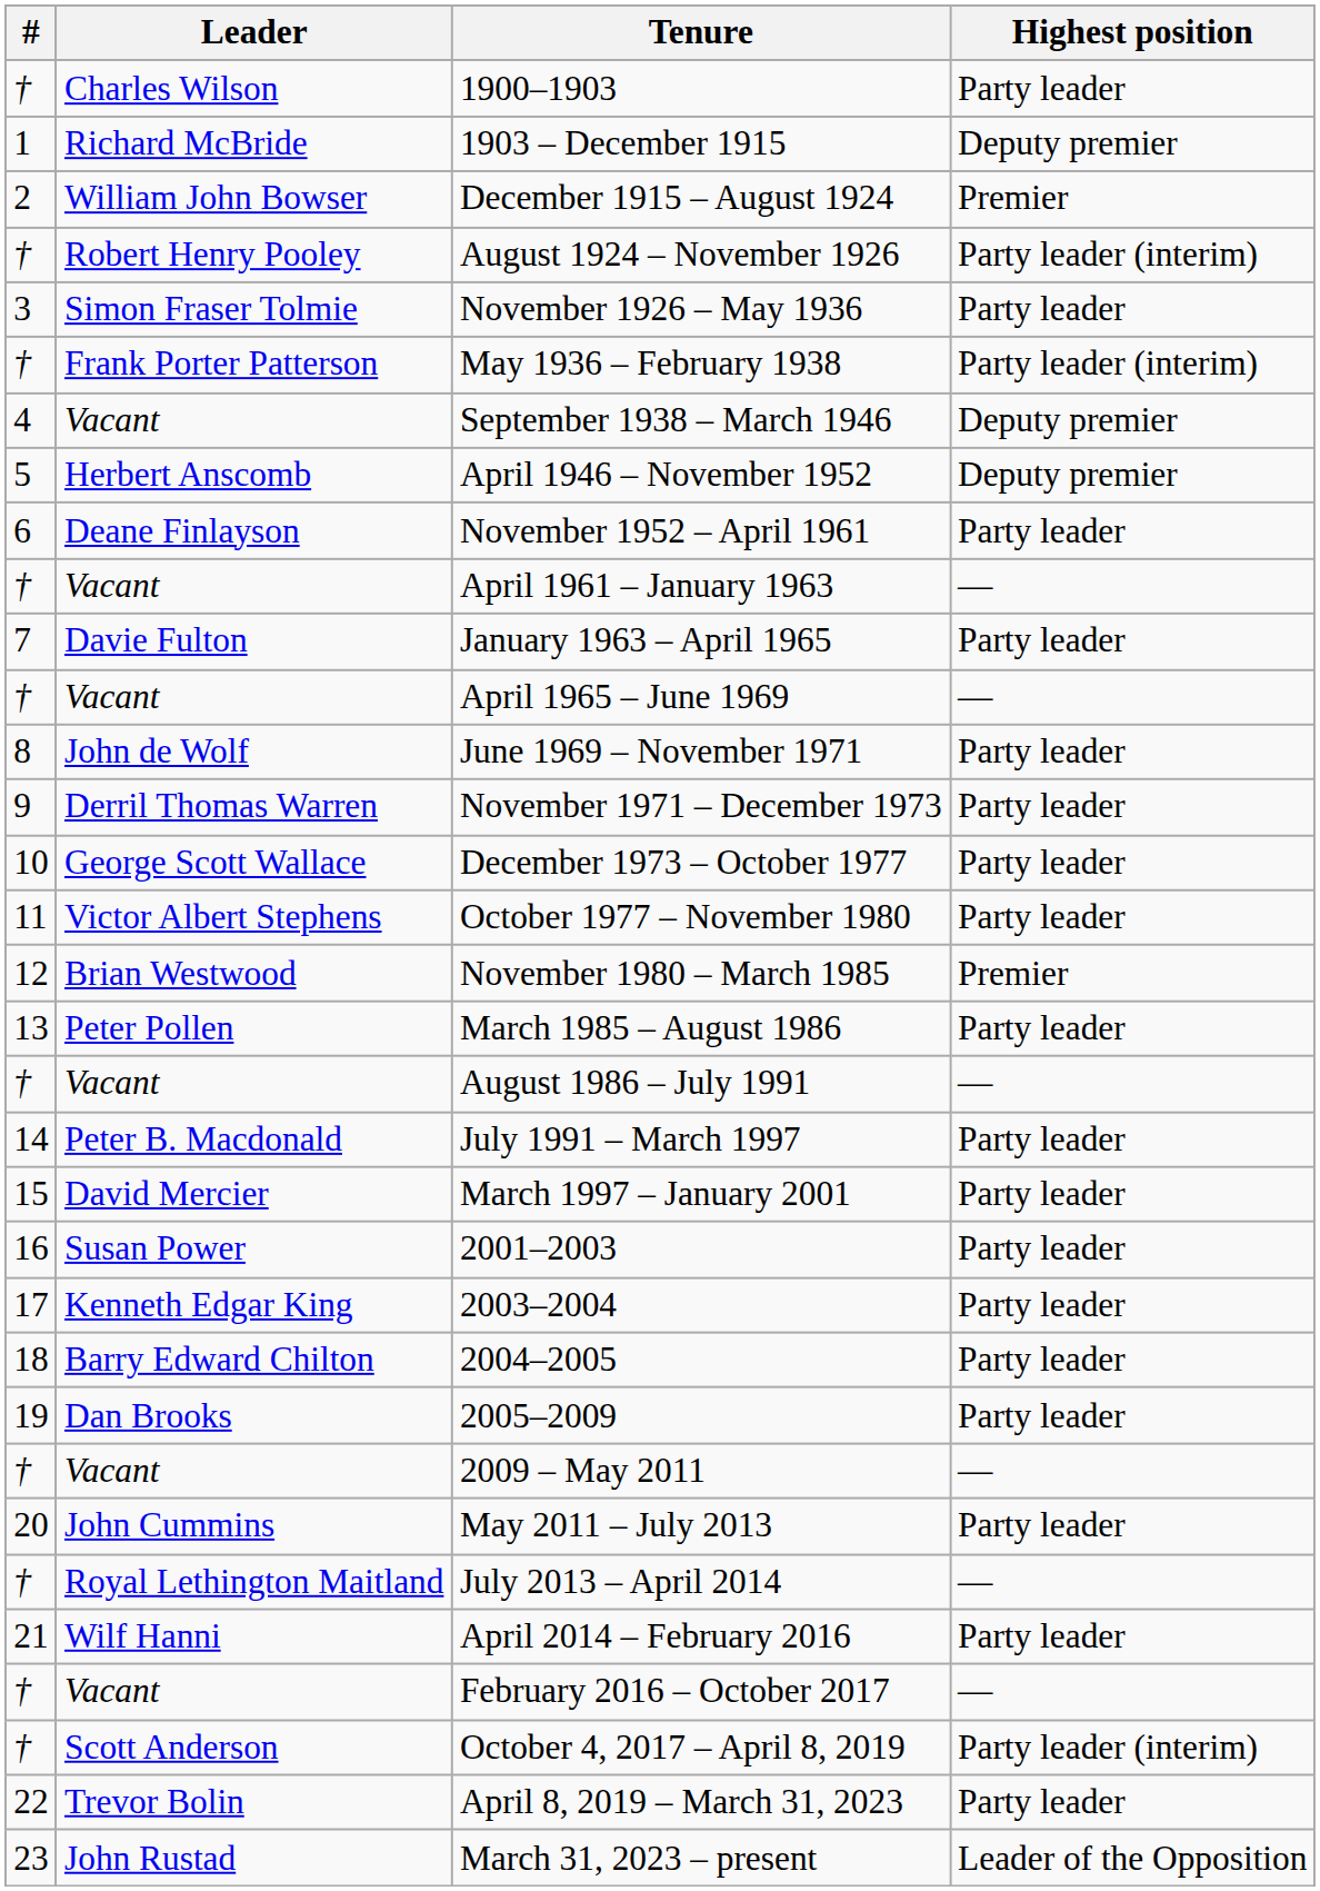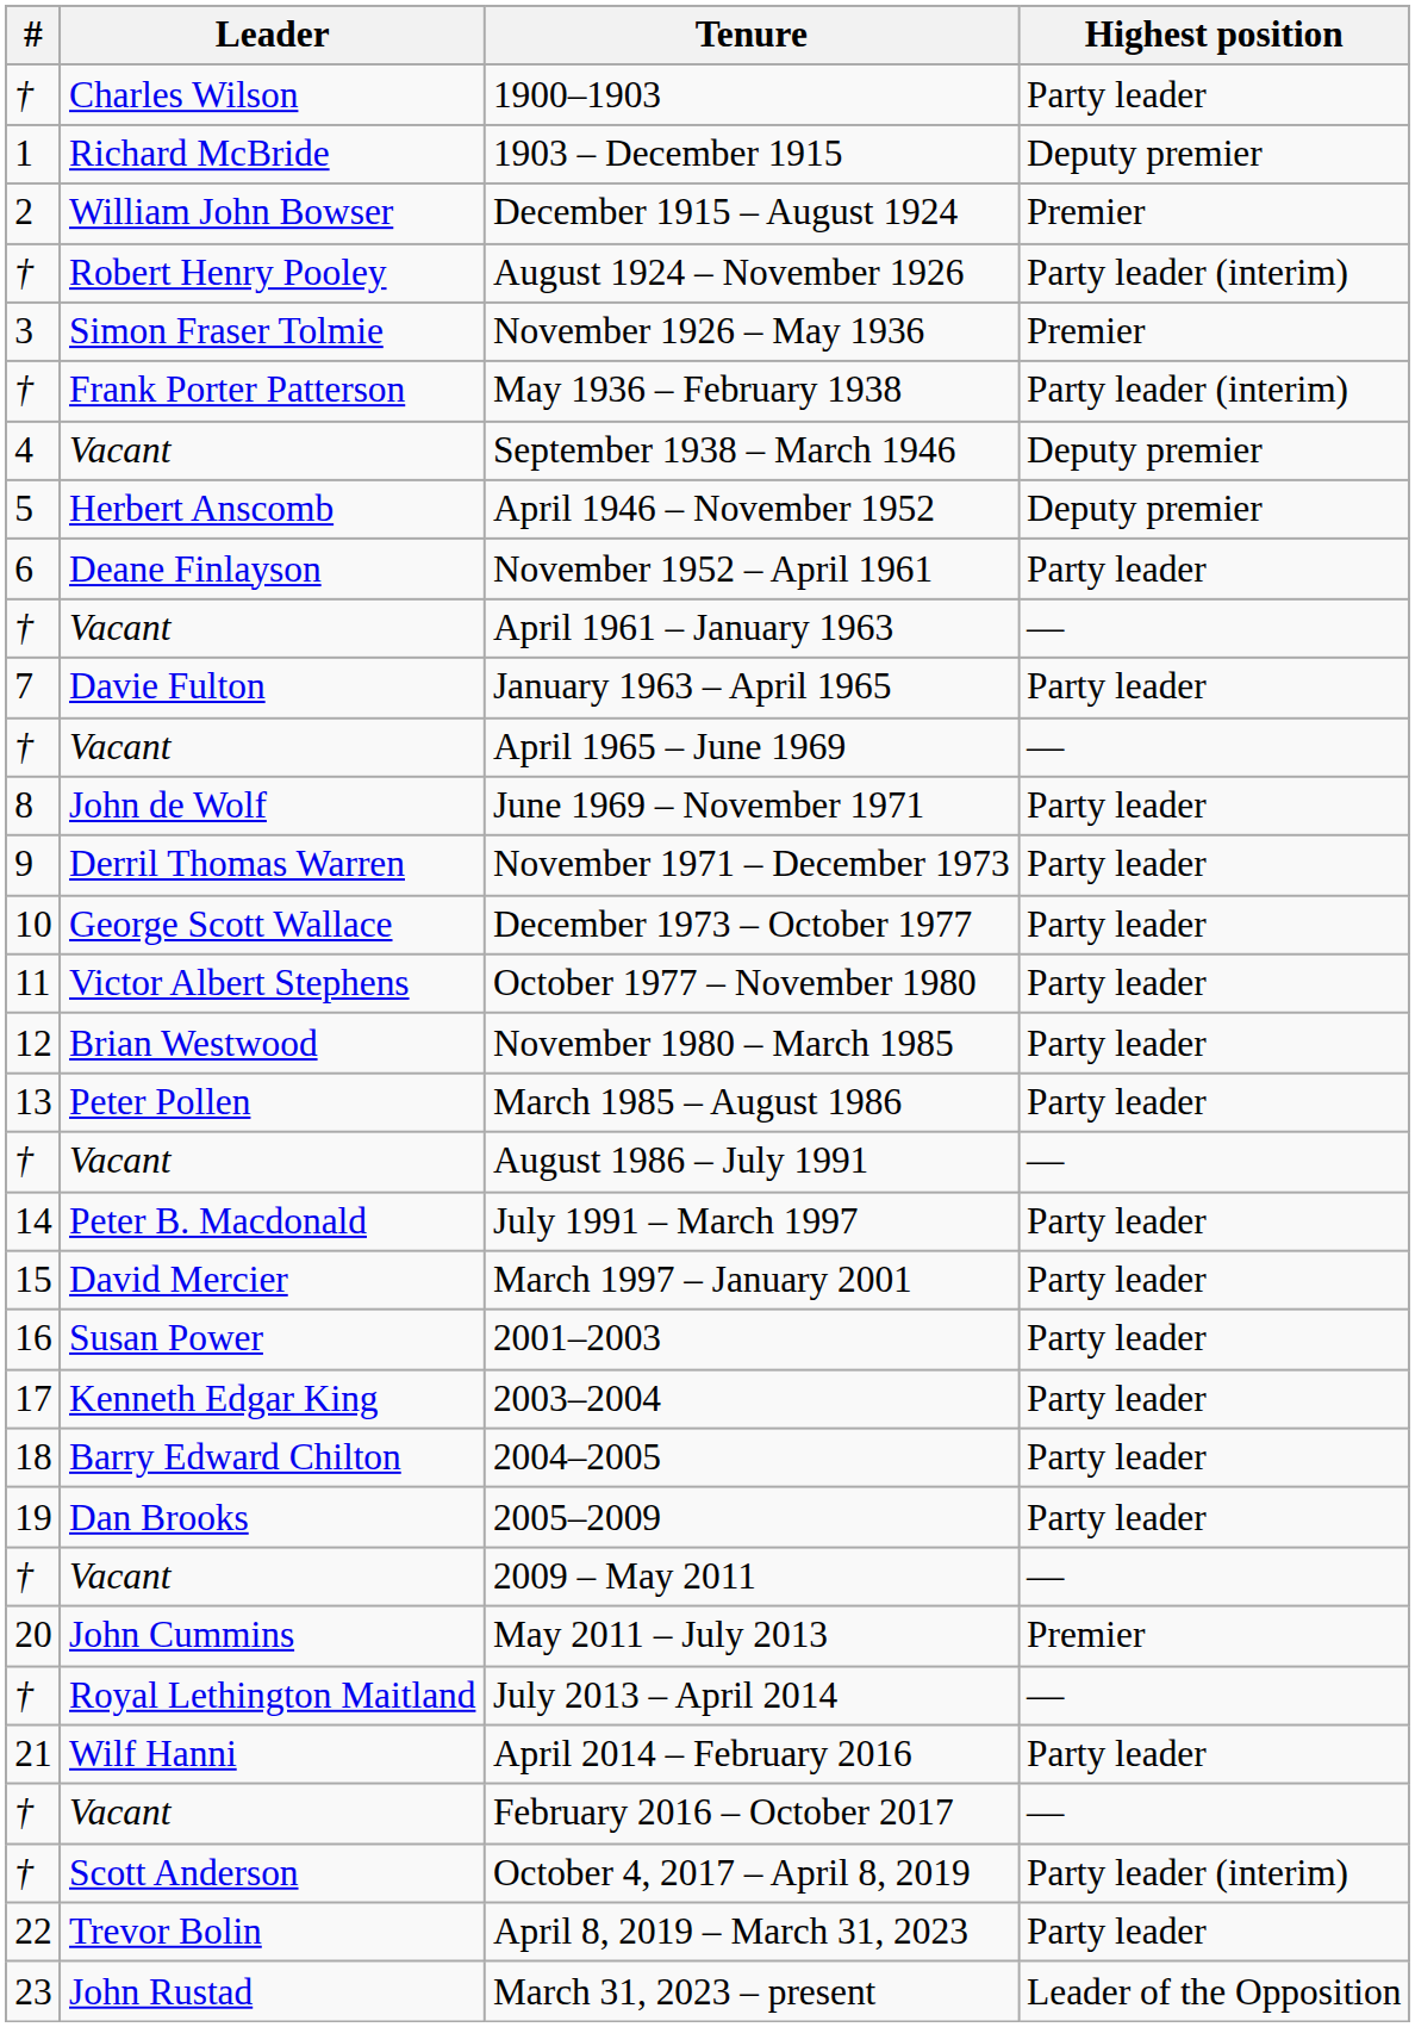 <table class="wikitable">
 <tr>
 <th>#</th>
 <th>Leader</th>
 <th>Tenure</th>
 <th>Highest position</th>
 </tr>
 <tr>
 <td><em>†</em></td>
 <td><a href='#'>Charles Wilson</a></td>
 <td>1900–1903</td>
 <td>Party leader</td>
 </tr>
 <tr>
 <td>1</td>
 <td><a href='#'>Richard McBride</a></td>
 <td>1903 – December 1915</td>
 <td>Deputy premier</td>
 </tr>
 <tr>
 <td>2</td>
 <td><a href='#'>William John Bowser</a></td>
 <td>December 1915 – August 1924</td>
 <td>Premier</td>
 </tr>
 <tr>
 <td><em>†</em></td>
 <td><a href='#'>Robert Henry Pooley</a></td>
 <td>August 1924 – November 1926</td>
 <td>Party leader (interim)</td>
 </tr>
 <tr>
 <td>3</td>
 <td><a href='#'>Simon Fraser Tolmie</a></td>
 <td>November 1926 – May 1936</td>
-<td>Party leader</td>
+<td>Premier</td>
 </tr>
 <tr>
 <td><em>†</em></td>
 <td><a href='#'>Frank Porter Patterson</a></td>
 <td>May 1936 – February 1938</td>
 <td>Party leader (interim)</td>
 </tr>
 <tr>
 <td>4</td>
 <td><em>Vacant</em></td>
 <td>September 1938 – March 1946</td>
 <td>Deputy premier</td>
 </tr>
 <tr>
 <td>5</td>
 <td><a href='#'>Herbert Anscomb</a></td>
 <td>April 1946 – November 1952</td>
 <td>Deputy premier</td>
 </tr>
 <tr>
 <td>6</td>
 <td><a href='#'>Deane Finlayson</a></td>
 <td>November 1952 – April 1961</td>
 <td>Party leader</td>
 </tr>
 <tr>
 <td><em>†</em></td>
 <td><em>Vacant</em></td>
 <td>April 1961 – January 1963</td>
 <td>—</td>
 </tr>
 <tr>
 <td>7</td>
 <td><a href='#'>Davie Fulton</a></td>
 <td>January 1963 – April 1965</td>
 <td>Party leader</td>
 </tr>
 <tr>
 <td><em>†</em></td>
 <td><em>Vacant</em></td>
 <td>April 1965 – June 1969</td>
 <td>—</td>
 </tr>
 <tr>
 <td>8</td>
 <td><a href='#'>John de Wolf</a></td>
 <td>June 1969 – November 1971</td>
 <td>Party leader</td>
 </tr>
 <tr>
 <td>9</td>
 <td><a href='#'>Derril Thomas Warren</a></td>
 <td>November 1971 – December 1973</td>
 <td>Party leader</td>
 </tr>
 <tr>
 <td>10</td>
 <td><a href='#'>George Scott Wallace</a></td>
 <td>December 1973 – October 1977</td>
 <td>Party leader</td>
 </tr>
 <tr>
 <td>11</td>
 <td><a href='#'>Victor Albert Stephens</a></td>
 <td>October 1977 – November 1980</td>
 <td>Party leader</td>
 </tr>
 <tr>
 <td>12</td>
 <td><a href='#'>Brian Westwood</a></td>
 <td>November 1980 – March 1985</td>
-<td>Premier</td>
+<td>Party leader</td>
 </tr>
 <tr>
 <td>13</td>
 <td><a href='#'>Peter Pollen</a></td>
 <td>March 1985 – August 1986</td>
 <td>Party leader</td>
 </tr>
 <tr>
 <td><em>†</em></td>
 <td><em>Vacant</em></td>
 <td>August 1986 – July 1991</td>
 <td>—</td>
 </tr>
 <tr>
 <td>14</td>
 <td><a href='#'>Peter B. Macdonald</a></td>
 <td>July 1991 – March 1997</td>
 <td>Party leader</td>
 </tr>
 <tr>
 <td>15</td>
 <td><a href='#'>David Mercier</a></td>
 <td>March 1997 – January 2001</td>
 <td>Party leader</td>
 </tr>
 <tr>
 <td>16</td>
 <td><a href='#'>Susan Power</a></td>
 <td>2001–2003</td>
 <td>Party leader</td>
 </tr>
 <tr>
 <td>17</td>
 <td><a href='#'>Kenneth Edgar King</a></td>
 <td>2003–2004</td>
 <td>Party leader</td>
 </tr>
 <tr>
 <td>18</td>
 <td><a href='#'>Barry Edward Chilton</a></td>
 <td>2004–2005</td>
 <td>Party leader</td>
 </tr>
 <tr>
 <td>19</td>
 <td><a href='#'>Dan Brooks</a></td>
 <td>2005–2009</td>
 <td>Party leader</td>
 </tr>
 <tr>
 <td><em>†</em></td>
 <td><em>Vacant</em></td>
 <td>2009 – May 2011</td>
 <td>—</td>
 </tr>
 <tr>
 <td>20</td>
 <td><a href='#'>John Cummins</a></td>
 <td>May 2011 – July 2013</td>
-<td>Party leader</td>
+<td>Premier</td>
 </tr>
 <tr>
 <td><em>†</em></td>
 <td><a href='#'>Royal Lethington Maitland</a></td>
 <td>July 2013 – April 2014</td>
 <td>—</td>
 </tr>
 <tr>
 <td>21</td>
 <td><a href='#'>Wilf Hanni</a></td>
 <td>April 2014 – February 2016</td>
 <td>Party leader</td>
 </tr>
 <tr>
 <td><em>†</em></td>
 <td><em>Vacant</em></td>
 <td>February 2016 – October 2017</td>
 <td>—</td>
 </tr>
 <tr>
 <td><em>†</em></td>
 <td><a href='#'>Scott Anderson</a></td>
 <td>October 4, 2017 – April 8, 2019</td>
 <td>Party leader (interim)</td>
 </tr>
 <tr>
 <td>22</td>
 <td><a href='#'>Trevor Bolin</a></td>
 <td>April 8, 2019 – March 31, 2023</td>
 <td>Party leader</td>
 </tr>
 <tr>
 <td>23</td>
 <td><a href='#'>John Rustad</a></td>
 <td>March 31, 2023 – present</td>
 <td>Leader of the Opposition</td>
 </tr>
 </table>
